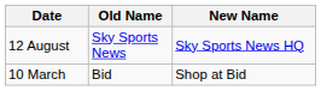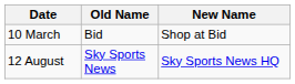 <table class="wikitable">
 <tr>
 <th width=90>Date</th>
 <th width=90>Old Name</th>
 <th width=160>New Name</th>
 </tr>
 <tr>
+<td>10 March</td>
+<td>Bid</td>
+<td>Shop at Bid</td>
+</tr>
+<tr>
 <td>12 August</td>
 <td><a href='#'>Sky Sports News</a></td>
 <td><a href='#'>Sky Sports News HQ</a></td>
 </tr>
-<tr>
-<td>10 March</td>
-<td>Bid</td>
-<td>Shop at Bid</td>
-</tr>
 </table>
